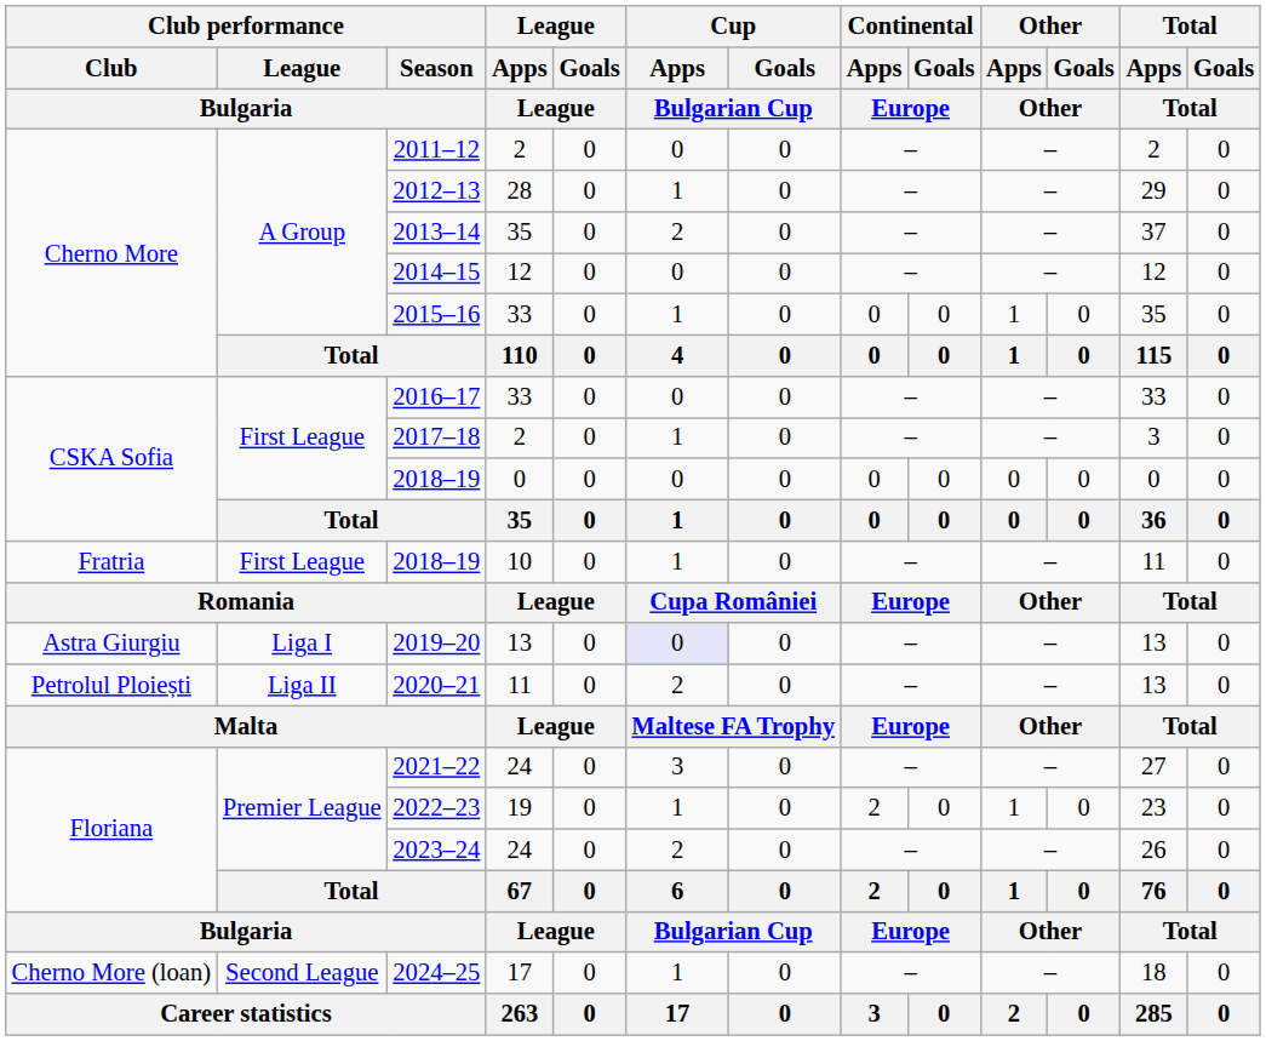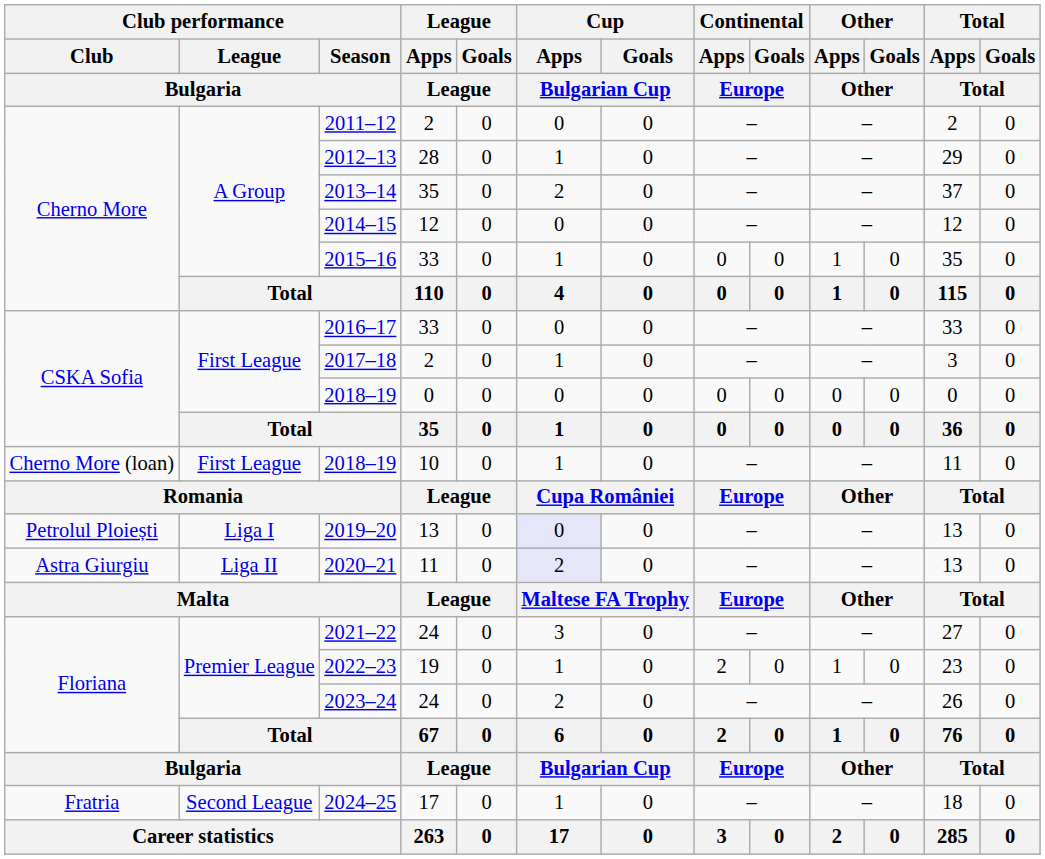 <table class="wikitable" style="font-size:90%; text-align: center">
 <tr>
 <th Colspan="3">Club performance</th>
 <th Colspan="2">League</th>
 <th Colspan="2">Cup</th>
 <th Colspan="2">Continental</th>
 <th Colspan="2">Other</th>
 <th Colspan="3">Total</th>
 </tr>
 <tr>
 <th>Club</th>
 <th>League</th>
 <th>Season</th>
 <th>Apps</th>
 <th>Goals</th>
 <th>Apps</th>
 <th>Goals</th>
 <th>Apps</th>
 <th>Goals</th>
 <th>Apps</th>
 <th>Goals</th>
 <th>Apps</th>
 <th>Goals</th>
 </tr>
 <tr>
 <th Colspan="3">Bulgaria</th>
 <th Colspan="2">League</th>
 <th Colspan="2"><a href='#'>Bulgarian Cup</a></th>
 <th Colspan="2"><a href='#'>Europe</a></th>
 <th Colspan="2">Other</th>
 <th Colspan="2">Total</th>
 </tr>
 <tr>
 <td rowspan=6><a href='#'>Cherno More</a></td>
 <td rowspan="5"><a href='#'>A Group</a></td>
 <td><a href='#'>2011–12</a></td>
 <td>2</td>
 <td>0</td>
 <td>0</td>
 <td>0</td>
 <td colspan="2">–</td>
 <td colspan="2">–</td>
 <td>2</td>
 <td>0</td>
 </tr>
 <tr>
 <td><a href='#'>2012–13</a></td>
 <td>28</td>
 <td>0</td>
 <td>1</td>
 <td>0</td>
 <td colspan="2">–</td>
 <td colspan="2">–</td>
 <td>29</td>
 <td>0</td>
 </tr>
 <tr>
 <td><a href='#'>2013–14</a></td>
 <td>35</td>
 <td>0</td>
 <td>2</td>
 <td>0</td>
 <td colspan="2">–</td>
 <td colspan="2">–</td>
 <td>37</td>
 <td>0</td>
 </tr>
 <tr>
 <td><a href='#'>2014–15</a></td>
 <td>12</td>
 <td>0</td>
 <td>0</td>
 <td>0</td>
 <td colspan="2">–</td>
 <td colspan="2">–</td>
 <td>12</td>
 <td>0</td>
 </tr>
 <tr>
 <td><a href='#'>2015–16</a></td>
 <td>33</td>
 <td>0</td>
 <td>1</td>
 <td>0</td>
 <td>0</td>
 <td>0</td>
 <td>1</td>
 <td>0</td>
 <td>35</td>
 <td>0</td>
 </tr>
 <tr>
 <th colspan=2>Total</th>
 <th>110</th>
 <th>0</th>
 <th>4</th>
 <th>0</th>
 <th>0</th>
 <th>0</th>
 <th>1</th>
 <th>0</th>
 <th>115</th>
 <th>0</th>
 </tr>
 <tr>
 <td rowspan=4><a href='#'>CSKA Sofia</a></td>
 <td rowspan="3"><a href='#'>First League</a></td>
 <td><a href='#'>2016–17</a></td>
 <td>33</td>
 <td>0</td>
 <td>0</td>
 <td>0</td>
 <td colspan="2">–</td>
 <td colspan="2">–</td>
 <td>33</td>
 <td>0</td>
 </tr>
 <tr>
 <td><a href='#'>2017–18</a></td>
 <td>2</td>
 <td>0</td>
 <td>1</td>
 <td>0</td>
 <td colspan="2">–</td>
 <td colspan="2">–</td>
 <td>3</td>
 <td>0</td>
 </tr>
 <tr>
 <td><a href='#'>2018–19</a></td>
 <td>0</td>
 <td>0</td>
 <td>0</td>
 <td>0</td>
 <td>0</td>
 <td>0</td>
 <td>0</td>
 <td>0</td>
 <td>0</td>
 <td>0</td>
 </tr>
 <tr>
 <th colspan=2>Total</th>
 <th>35</th>
 <th>0</th>
 <th>1</th>
 <th>0</th>
 <th>0</th>
 <th>0</th>
 <th>0</th>
 <th>0</th>
 <th>36</th>
 <th>0</th>
 </tr>
 <tr>
-<td rowspan=1><a href='#'>Fratria</a></td>
+<td rowspan=1><a href='#'>Cherno More</a> (loan)</td>
 <td rowspan="1"><a href='#'>First League</a></td>
 <td><a href='#'>2018–19</a></td>
 <td>10</td>
 <td>0</td>
 <td>1</td>
 <td>0</td>
 <td colspan="2">–</td>
 <td colspan="2">–</td>
 <td>11</td>
 <td>0</td>
 </tr>
 <tr>
 <th Colspan="3">Romania</th>
 <th Colspan="2">League</th>
 <th Colspan="2"><a href='#'>Cupa României</a></th>
 <th Colspan="2"><a href='#'>Europe</a></th>
 <th Colspan="2">Other</th>
 <th Colspan="2">Total</th>
 </tr>
 <tr>
-<td rowspan=1><a href='#'>Astra Giurgiu</a></td>
+<td rowspan=1><a href='#'>Petrolul Ploiești</a></td>
 <td rowspan="1"><a href='#'>Liga I</a></td>
 <td><a href='#'>2019–20</a></td>
 <td>13</td>
 <td>0</td>
 <td style="background: lavender;">0</td>
 <td>0</td>
 <td colspan="2">–</td>
 <td colspan="2">–</td>
 <td>13</td>
 <td>0</td>
 </tr>
 <tr>
-<td rowspan=1><a href='#'>Petrolul Ploiești</a></td>
+<td rowspan=1><a href='#'>Astra Giurgiu</a></td>
 <td rowspan="1"><a href='#'>Liga II</a></td>
 <td><a href='#'>2020–21</a></td>
 <td>11</td>
 <td>0</td>
-<td>2</td>
+<td style="background: lavender;">2</td>
 <td>0</td>
 <td colspan="2">–</td>
 <td colspan="2">–</td>
 <td>13</td>
 <td>0</td>
 </tr>
 <tr>
 <th Colspan="3">Malta</th>
 <th Colspan="2">League</th>
 <th Colspan="2"><a href='#'>Maltese FA Trophy</a></th>
 <th Colspan="2"><a href='#'>Europe</a></th>
 <th Colspan="2">Other</th>
 <th Colspan="2">Total</th>
 </tr>
 <tr>
 <td rowspan=4><a href='#'>Floriana</a></td>
 <td rowspan="3"><a href='#'>Premier League</a></td>
 <td><a href='#'>2021–22</a></td>
 <td>24</td>
 <td>0</td>
 <td>3</td>
 <td>0</td>
 <td colspan="2">–</td>
 <td colspan="2">–</td>
 <td>27</td>
 <td>0</td>
 </tr>
 <tr>
 <td><a href='#'>2022–23</a></td>
 <td>19</td>
 <td>0</td>
 <td>1</td>
 <td>0</td>
 <td>2</td>
 <td>0</td>
 <td>1</td>
 <td>0</td>
 <td>23</td>
 <td>0</td>
 </tr>
 <tr>
 <td><a href='#'>2023–24</a></td>
 <td>24</td>
 <td>0</td>
 <td>2</td>
 <td>0</td>
 <td colspan="2">–</td>
 <td colspan="2">–</td>
 <td>26</td>
 <td>0</td>
 </tr>
 <tr>
 <th colspan=2>Total</th>
 <th>67</th>
 <th>0</th>
 <th>6</th>
 <th>0</th>
 <th>2</th>
 <th>0</th>
 <th>1</th>
 <th>0</th>
 <th>76</th>
 <th>0</th>
 </tr>
 <tr>
 <th Colspan="3">Bulgaria</th>
 <th Colspan="2">League</th>
 <th Colspan="2"><a href='#'>Bulgarian Cup</a></th>
 <th Colspan="2"><a href='#'>Europe</a></th>
 <th Colspan="2">Other</th>
 <th Colspan="2">Total</th>
 </tr>
 <tr>
-<td rowspan=1><a href='#'>Cherno More</a> (loan)</td>
+<td rowspan=1><a href='#'>Fratria</a></td>
 <td rowspan="1"><a href='#'>Second League</a></td>
 <td><a href='#'>2024–25</a></td>
 <td>17</td>
 <td>0</td>
 <td>1</td>
 <td>0</td>
 <td colspan="2">–</td>
 <td colspan="2">–</td>
 <td>18</td>
 <td>0</td>
 </tr>
 <tr>
 <th colspan="3">Career statistics</th>
 <th>263</th>
 <th>0</th>
 <th>17</th>
 <th>0</th>
 <th>3</th>
 <th>0</th>
 <th>2</th>
 <th>0</th>
 <th>285</th>
 <th>0</th>
 </tr>
 </table>
